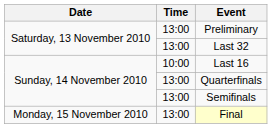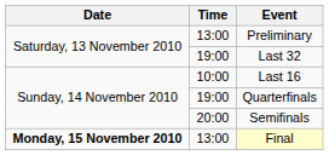 <table class = "wikitable" style="text-align:center;">
 <tr>
 <th width=220>Date</th>
 <th width=50>Time</th>
 <th width=100>Event</th>
 </tr>
 <tr>
 <td rowspan=2>Saturday, 13 November 2010</td>
 <td>13:00</td>
 <td>Preliminary</td>
 </tr>
 <tr>
-<td>13:00</td>
+<td>19:00</td>
 <td>Last 32</td>
 </tr>
 <tr>
 <td rowspan=3>Sunday, 14 November 2010</td>
 <td>10:00</td>
 <td>Last 16</td>
 </tr>
 <tr>
-<td>13:00</td>
+<td>19:00</td>
 <td>Quarterfinals</td>
 </tr>
 <tr>
-<td>13:00</td>
+<td>20:00</td>
 <td>Semifinals</td>
 </tr>
 <tr>
-<td>Monday, 15 November 2010</td>
+<td><strong>Monday, 15 November 2010</strong></td>
 <td>13:00</td>
 <td bgcolor=ffffcc>Final</td>
 </tr>
 </table>
